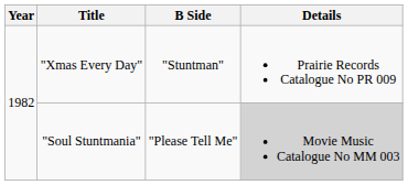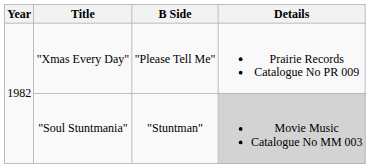 <table class="wikitable plainrowheaders" style="text-align:center;" border="1">
 <tr>
 <th>Year</th>
 <th>Title</th>
 <th>B Side</th>
 <th>Details</th>
 </tr>
 <tr>
 <td rowspan="2">1982</td>
 <td>"Xmas Every Day"</td>
-<td>"Stuntman"</td>
+<td>"Please Tell Me"</td>
 <td><br><ul><li>Prairie Records</li><li>Catalogue No PR 009</li></ul></td>
 </tr>
 <tr>
 <td>"Soul Stuntmania"</td>
-<td>"Please Tell Me"</td>
+<td>"Stuntman"</td>
 <td style="background: lightgrey;"><br><ul><li>Movie Music</li><li>Catalogue No MM 003</li></ul></td>
 </tr>
 </table>
